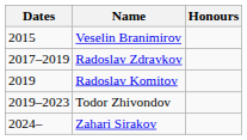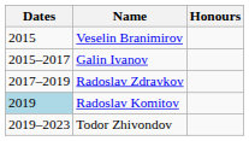 <table class="wikitable">
 <tr>
 <th>Dates</th>
 <th>Name</th>
 <th>Honours</th>
 </tr>
 <tr>
 <td>2015</td>
 <td> <a href='#'>Veselin Branimirov</a></td>
 <td></td>
 </tr>
 <tr>
+<td>2015–2017</td>
+<td> <a href='#'>Galin Ivanov</a></td>
+<td></td>
+</tr>
+<tr>
 <td>2017–2019</td>
 <td> <a href='#'>Radoslav Zdravkov</a></td>
 <td></td>
 </tr>
 <tr>
-<td>2019</td>
+<td style="background: lightblue;">2019</td>
 <td> <a href='#'>Radoslav Komitov</a></td>
 <td></td>
 </tr>
 <tr>
 <td>2019–2023</td>
 <td> Todor Zhivondov</td>
 <td></td>
 </tr>
-<tr>
-<td>2024–</td>
-<td> <a href='#'>Zahari Sirakov</a></td>
-<td></td>
-</tr>
 </table>
